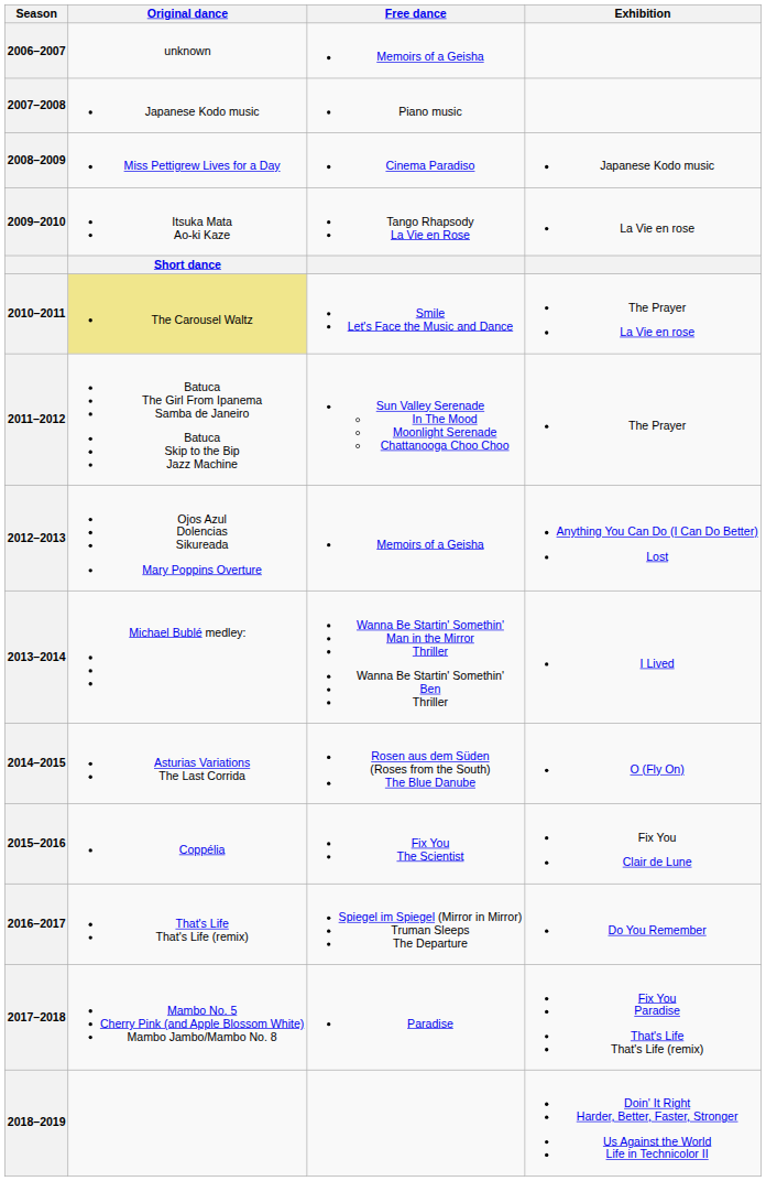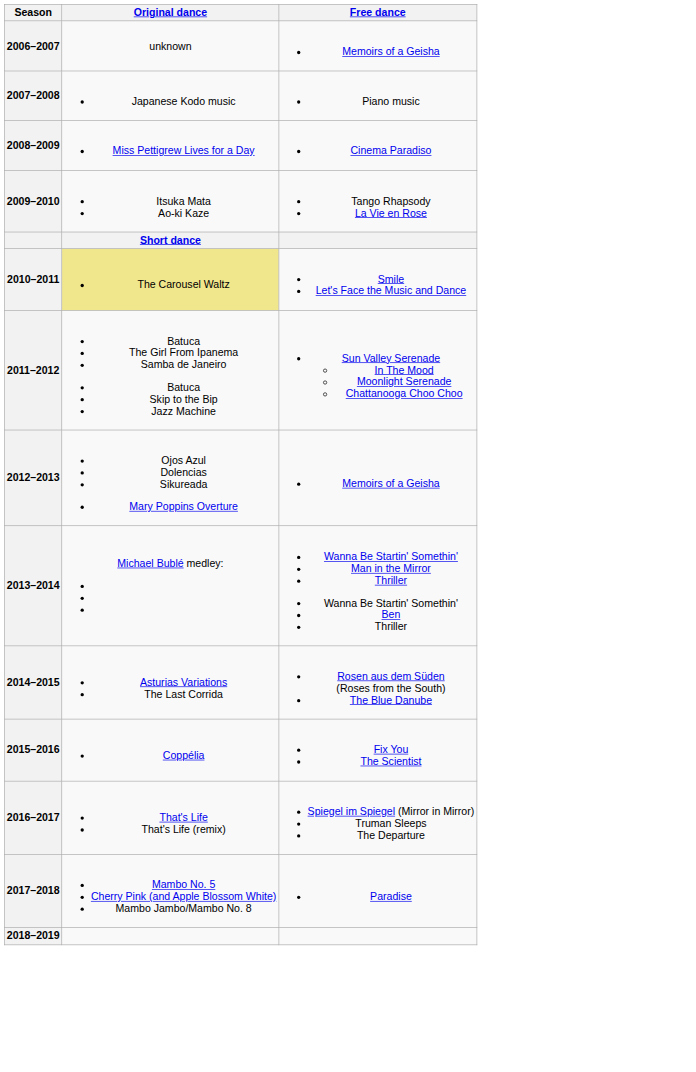 <table class="wikitable" style="text-align:center">
 <tr>
 <th>Season</th>
 <th><a href='#'>Original dance</a></th>
 <th><a href='#'>Free dance</a></th>
-<th>Exhibition</th>
 </tr>
 <tr>
 <th>2006–2007 <br></th>
 <td align="center">unknown</td>
 <td><br><ul><li><a href='#'>Memoirs of a Geisha</a> <br></li></ul></td>
-<td></td>
 </tr>
 <tr>
 <th>2007–2008 <br></th>
 <td><br><ul><li>Japanese Kodo music</li></ul></td>
 <td><br><ul><li>Piano music <br></li></ul></td>
-<td></td>
 </tr>
 <tr>
 <th>2008–2009 <br></th>
 <td><br><ul><li><a href='#'>Miss Pettigrew Lives for a Day</a> <br></li></ul></td>
 <td><br><ul><li><a href='#'>Cinema Paradiso</a> <br></li></ul></td>
-<td><br><ul><li>Japanese Kodo music</li></ul></td>
 </tr>
 <tr>
 <th>2009–2010 <br></th>
 <td><br><ul><li>Itsuka Mata <br></li><li>Ao-ki Kaze <br></li></ul></td>
 <td><br><ul><li>Tango Rhapsody <br></li><li><a href='#'>La Vie en Rose</a> <br></li></ul></td>
-<td><br><ul><li>La Vie en rose <br></li></ul></td>
 </tr>
 <tr>
 <th></th>
 <th><a href='#'>Short dance</a></th>
-<th></th>
 <th></th>
 </tr>
 <tr>
 <th>2010–2011 <br></th>
 <td style="background: khaki;"><br><ul><li>The Carousel Waltz <br></li></ul></td>
 <td><br><ul><li><a href='#'>Smile</a> <br></li><li><a href='#'>Let's Face the Music and Dance</a> <br></li></ul></td>
-<td><br><ul><li>The Prayer <br></li></ul><ul><li><a href='#'>La Vie en rose</a> <br></li></ul></td>
 </tr>
 <tr>
 <th>2011–2012 <br></th>
 <td><br><ul><li> Batuca <br></li><li> The Girl From Ipanema <br></li><li> Samba de Janeiro <br></li></ul><ul><li>Batuca <br></li><li>Skip to the Bip <br> </li><li>Jazz Machine <br></li></ul></td>
 <td><br><ul><li><a href='#'>Sun Valley Serenade</a> <br><ul><li><a href='#'>In The Mood</a></li><li><a href='#'>Moonlight Serenade</a></li><li><a href='#'>Chattanooga Choo Choo</a></li></ul></li></ul></td>
-<td><br><ul><li>The Prayer <br></li></ul></td>
 </tr>
 <tr>
 <th>2012–2013 <br></th>
 <td><br><ul><li> Ojos Azul <br></li><li> Dolencias <br></li><li> Sikureada <br></li></ul><ul><li> <a href='#'>Mary Poppins Overture</a> <br></li></ul></td>
 <td><br><ul><li><a href='#'>Memoirs of a Geisha</a> <br></li></ul></td>
-<td><br><ul><li><a href='#'>Anything You Can Do (I Can Do Better)</a> <br></li></ul><ul><li><a href='#'>Lost</a> <br></li></ul></td>
 </tr>
 <tr>
 <th>2013–2014 <br></th>
 <td><br><a href='#'>Michael Bublé</a> medley:<ul><li></li><li></li><li></li></ul></td>
 <td><br><ul><li><a href='#'>Wanna Be Startin' Somethin'</a> <br></li><li><a href='#'>Man in the Mirror</a> <br></li><li><a href='#'>Thriller</a> <br></li></ul><ul><li>Wanna Be Startin' Somethin' <br></li><li><a href='#'>Ben</a> <br></li><li>Thriller <br></li></ul></td>
-<td><br><ul><li><a href='#'>I Lived</a> <br></li></ul></td>
 </tr>
 <tr>
 <th>2014–2015 <br></th>
 <td><br><ul><li> <a href='#'>Asturias Variations</a> <br></li><li> The Last Corrida</li></ul></td>
 <td><br><ul><li><a href='#'>Rosen aus dem Süden</a> <br> (Roses from the South) <br></li><li><a href='#'>The Blue Danube</a> <br></li></ul></td>
-<td><br><ul><li><a href='#'>O (Fly On)</a> <br></li></ul></td>
 </tr>
 <tr>
 <th>2015–2016 <br></th>
 <td><br><ul><li> <a href='#'>Coppélia</a> <br></li></ul></td>
 <td><br><ul><li><a href='#'>Fix You</a> <br></li><li><a href='#'>The Scientist</a> <br></li></ul></td>
-<td><br><ul><li>Fix You <br></li></ul><ul><li><a href='#'>Clair de Lune</a> <br></li></ul></td>
 </tr>
 <tr>
 <th>2016–2017 <br></th>
 <td><br><ul><li> <a href='#'>That's Life</a> <br></li><li> That's Life (remix) <br></li></ul></td>
 <td><br><ul><li><a href='#'>Spiegel im Spiegel</a> (Mirror in Mirror) <br></li><li>Truman Sleeps <br> </li><li>The Departure <br></li></ul></td>
-<td><br><ul><li><a href='#'>Do You Remember</a> <br></li></ul></td>
 </tr>
 <tr>
 <th>2017–2018 <br></th>
 <td><br><ul><li> <a href='#'>Mambo No. 5</a> <br> </li><li> <a href='#'>Cherry Pink (and Apple Blossom White)</a> <br> </li><li> Mambo Jambo/Mambo No. 8 <br> </li></ul></td>
 <td><br><ul><li><a href='#'>Paradise</a> <br> </li></ul></td>
-<td><br><ul><li><a href='#'>Fix You</a></li><li><a href='#'>Paradise</a> <br> </li></ul><ul><li><a href='#'>That's Life</a> <br></li><li>That's Life (remix) <br></li></ul></td>
 </tr>
 <tr>
 <th>2018–2019 <br></th>
 <td></td>
 <td></td>
-<td><br><ul><li><a href='#'>Doin' It Right</a></li><li><a href='#'>Harder, Better, Faster, Stronger</a> <br> </li></ul><ul><li><a href='#'>Us Against the World</a></li><li><a href='#'>Life in Technicolor II</a> <br> </li></ul></td>
 </tr>
 </table>
